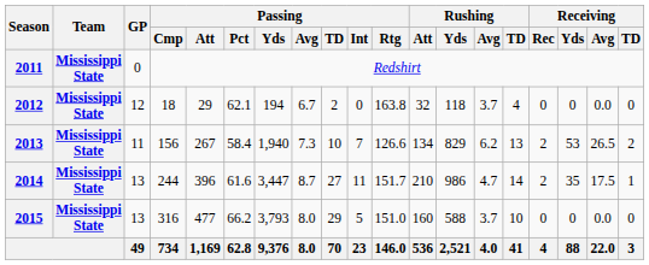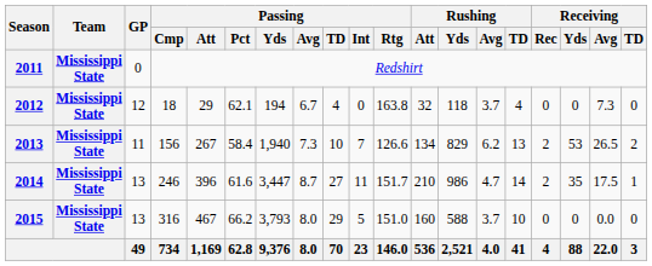 <table class="wikitable" style="text-align:center;">
 <tr>
 <th rowspan="2">Season</th>
 <th rowspan="2">Team</th>
 <th rowspan="2">GP</th>
 <th colspan="8">Passing</th>
 <th colspan="4">Rushing</th>
 <th colspan="4">Receiving</th>
 </tr>
 <tr>
 <th>Cmp</th>
 <th>Att</th>
 <th>Pct</th>
 <th>Yds</th>
 <th>Avg</th>
 <th>TD</th>
 <th>Int</th>
 <th>Rtg</th>
 <th>Att</th>
 <th>Yds</th>
 <th>Avg</th>
 <th>TD</th>
 <th>Rec</th>
 <th>Yds</th>
 <th>Avg</th>
 <th>TD</th>
 </tr>
 <tr>
 <th><a href='#'>2011</a></th>
 <th><a href='#'>Mississippi State</a></th>
 <td>0</td>
 <td colspan="16"> <em><a href='#'>Redshirt</a></em></td>
 </tr>
 <tr>
 <th><a href='#'>2012</a></th>
 <th><a href='#'>Mississippi State</a></th>
 <td>12</td>
 <td>18</td>
 <td>29</td>
 <td>62.1</td>
 <td>194</td>
 <td>6.7</td>
-<td>2</td>
+<td>4</td>
 <td>0</td>
 <td>163.8</td>
 <td>32</td>
 <td>118</td>
 <td>3.7</td>
 <td>4</td>
 <td>0</td>
 <td>0</td>
-<td>0.0</td>
+<td>7.3</td>
 <td>0</td>
 </tr>
 <tr>
 <th><a href='#'>2013</a></th>
 <th><a href='#'>Mississippi State</a></th>
 <td>11</td>
 <td>156</td>
 <td>267</td>
 <td>58.4</td>
 <td>1,940</td>
 <td>7.3</td>
 <td>10</td>
 <td>7</td>
 <td>126.6</td>
 <td>134</td>
 <td>829</td>
 <td>6.2</td>
 <td>13</td>
 <td>2</td>
 <td>53</td>
 <td>26.5</td>
 <td>2</td>
 </tr>
 <tr>
 <th><a href='#'>2014</a></th>
 <th><a href='#'>Mississippi State</a></th>
 <td>13</td>
-<td>244</td>
+<td>246</td>
 <td>396</td>
 <td>61.6</td>
 <td>3,447</td>
 <td>8.7</td>
 <td>27</td>
 <td>11</td>
 <td>151.7</td>
 <td>210</td>
 <td>986</td>
 <td>4.7</td>
 <td>14</td>
 <td>2</td>
 <td>35</td>
 <td>17.5</td>
 <td>1</td>
 </tr>
 <tr>
 <th><a href='#'>2015</a></th>
 <th><a href='#'>Mississippi State</a></th>
 <td>13</td>
 <td>316</td>
-<td>477</td>
+<td>467</td>
 <td>66.2</td>
 <td>3,793</td>
 <td>8.0</td>
 <td>29</td>
 <td>5</td>
 <td>151.0</td>
 <td>160</td>
 <td>588</td>
 <td>3.7</td>
 <td>10</td>
 <td>0</td>
 <td>0</td>
 <td>0.0</td>
 <td>0</td>
 </tr>
 <tr>
 <th colspan="2"></th>
 <th>49</th>
 <th>734</th>
 <th>1,169</th>
 <th>62.8</th>
 <th>9,376</th>
 <th>8.0</th>
 <th>70</th>
 <th>23</th>
 <th>146.0</th>
 <th>536</th>
 <th>2,521</th>
 <th>4.0</th>
 <th>41</th>
 <th>4</th>
 <th>88</th>
 <th>22.0</th>
 <th>3</th>
 </tr>
 </table>
